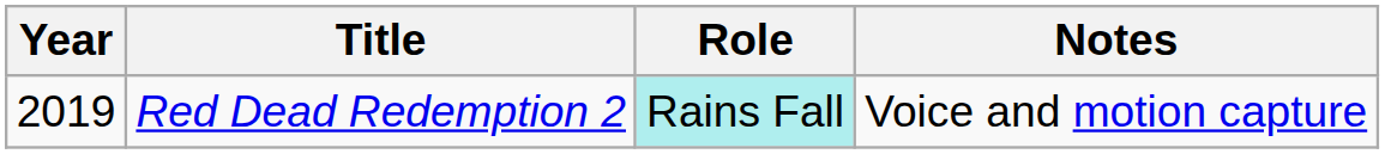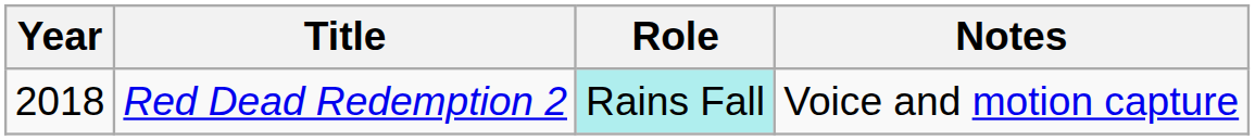 <table class="wikitable sortable">
 <tr>
 <th>Year</th>
 <th>Title</th>
 <th>Role</th>
 <th class="unsortable">Notes</th>
 </tr>
 <tr>
-<td>2019</td>
+<td>2018</td>
 <td><em><a href='#'>Red Dead Redemption 2</a></em></td>
 <td style="background: paleturquoise;">Rains Fall</td>
 <td>Voice and <a href='#'>motion capture</a></td>
 </tr>
 </table>
